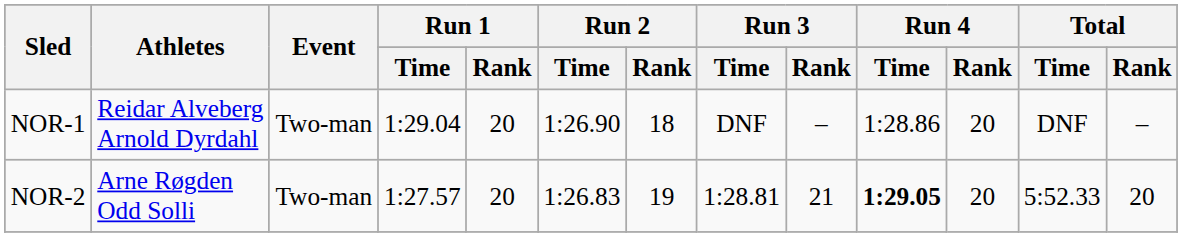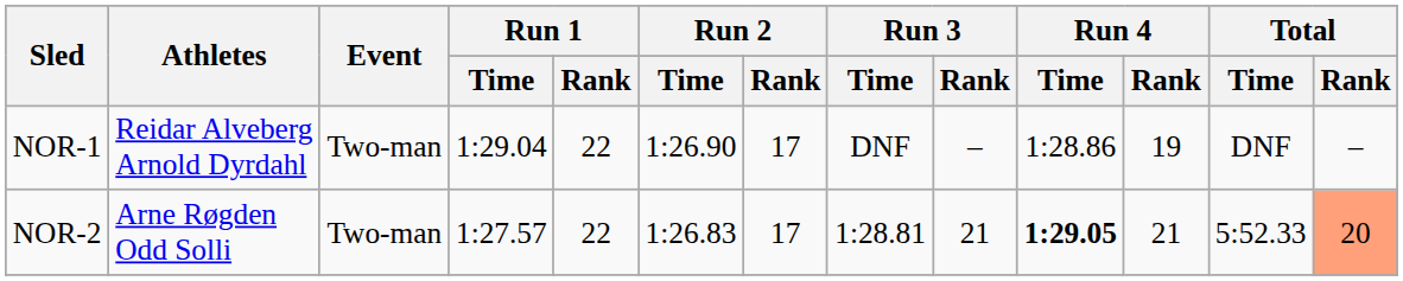 <table class="wikitable" border="1" style="font-size:90%">
 <tr>
 <th rowspan="2">Sled</th>
 <th rowspan="2">Athletes</th>
 <th rowspan="2">Event</th>
 <th colspan="2">Run 1</th>
 <th colspan="2">Run 2</th>
 <th colspan="2">Run 3</th>
 <th colspan="2">Run 4</th>
 <th colspan="2">Total</th>
 </tr>
 <tr>
 <th>Time</th>
 <th>Rank</th>
 <th>Time</th>
 <th>Rank</th>
 <th>Time</th>
 <th>Rank</th>
 <th>Time</th>
 <th>Rank</th>
 <th>Time</th>
 <th>Rank</th>
 </tr>
 <tr>
 <td align="center">NOR-1</td>
 <td><a href='#'>Reidar Alveberg</a><br><a href='#'>Arnold Dyrdahl</a></td>
 <td>Two-man</td>
 <td align="center">1:29.04</td>
-<td align="center">20</td>
+<td align="center">22</td>
 <td align="center">1:26.90</td>
-<td align="center">18</td>
+<td align="center">17</td>
 <td align="center">DNF</td>
 <td align="center">–</td>
 <td align="center">1:28.86</td>
-<td align="center">20</td>
+<td align="center">19</td>
 <td align="center">DNF</td>
 <td align="center">–</td>
 </tr>
 <tr>
 <td align="center">NOR-2</td>
 <td><a href='#'>Arne Røgden</a><br><a href='#'>Odd Solli</a></td>
 <td>Two-man</td>
 <td align="center">1:27.57</td>
-<td align="center">20</td>
+<td align="center">22</td>
 <td align="center">1:26.83</td>
-<td align="center">19</td>
+<td align="center">17</td>
 <td align="center">1:28.81</td>
 <td align="center">21</td>
 <td align="center"><strong>1:29.05</strong></td>
-<td align="center">20</td>
+<td align="center">21</td>
 <td align="center">5:52.33</td>
-<td align="center">20</td>
+<td align="center" style="background: lightsalmon;">20</td>
 </tr>
 </table>
